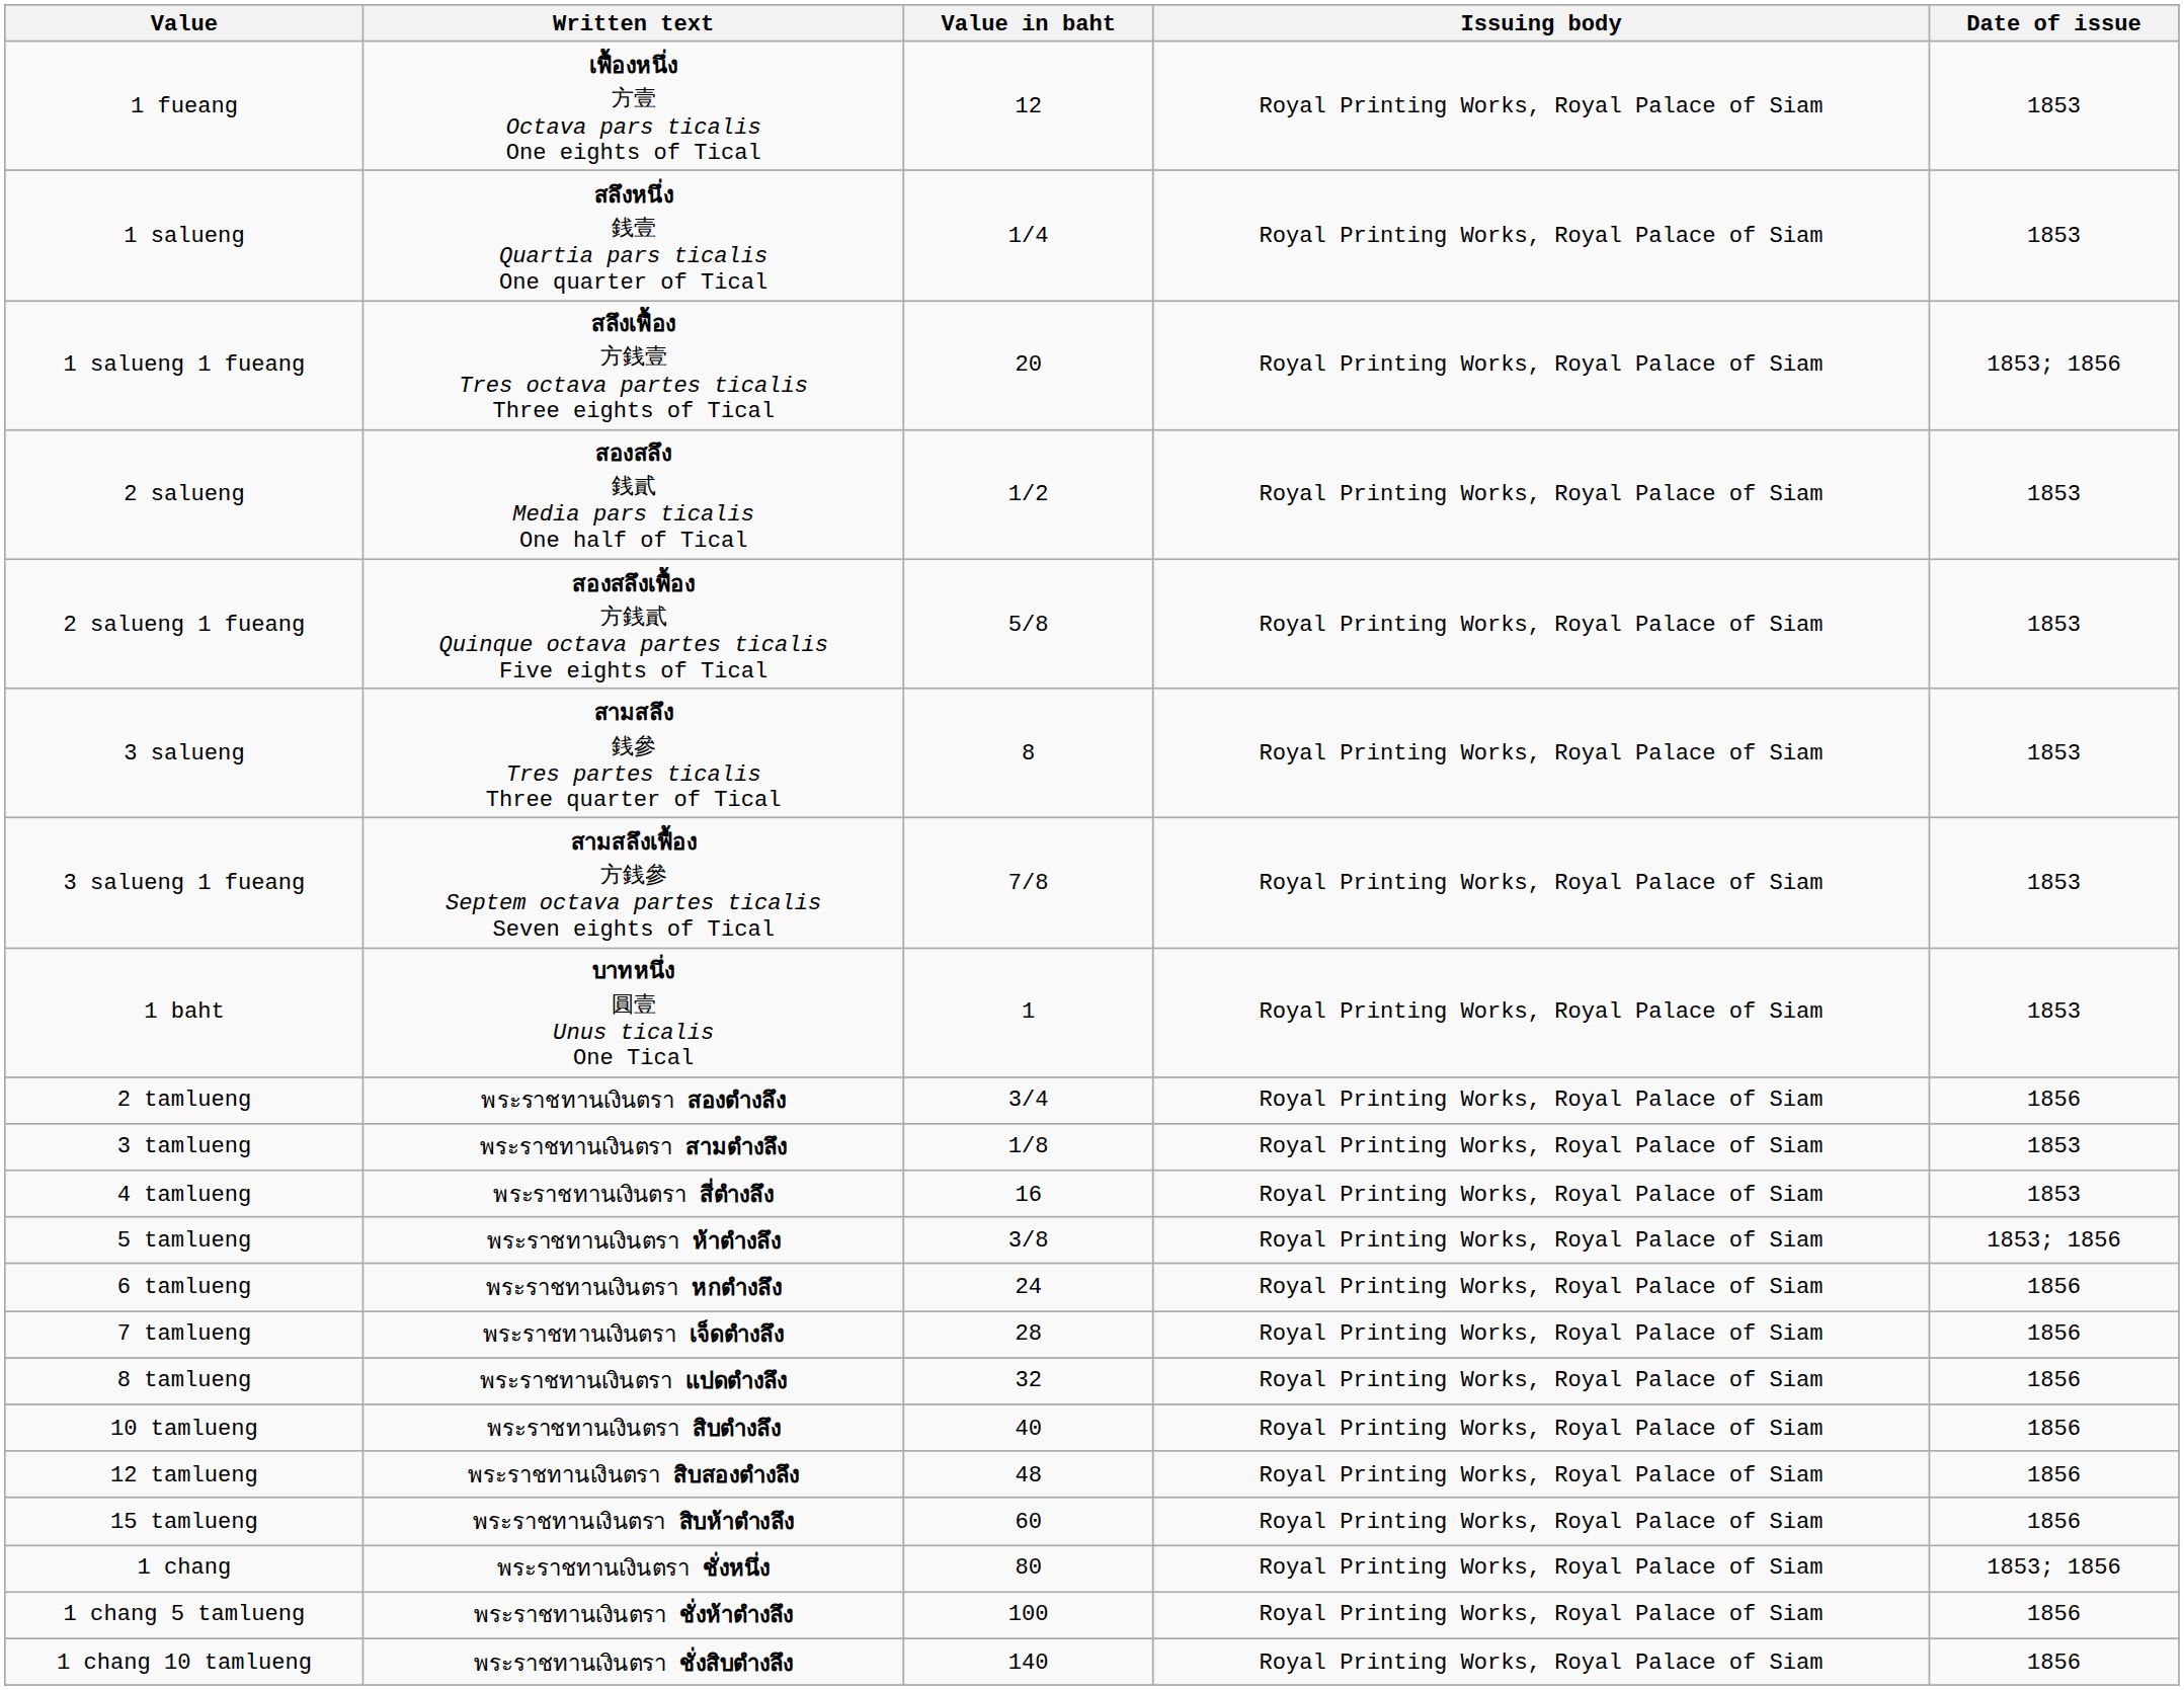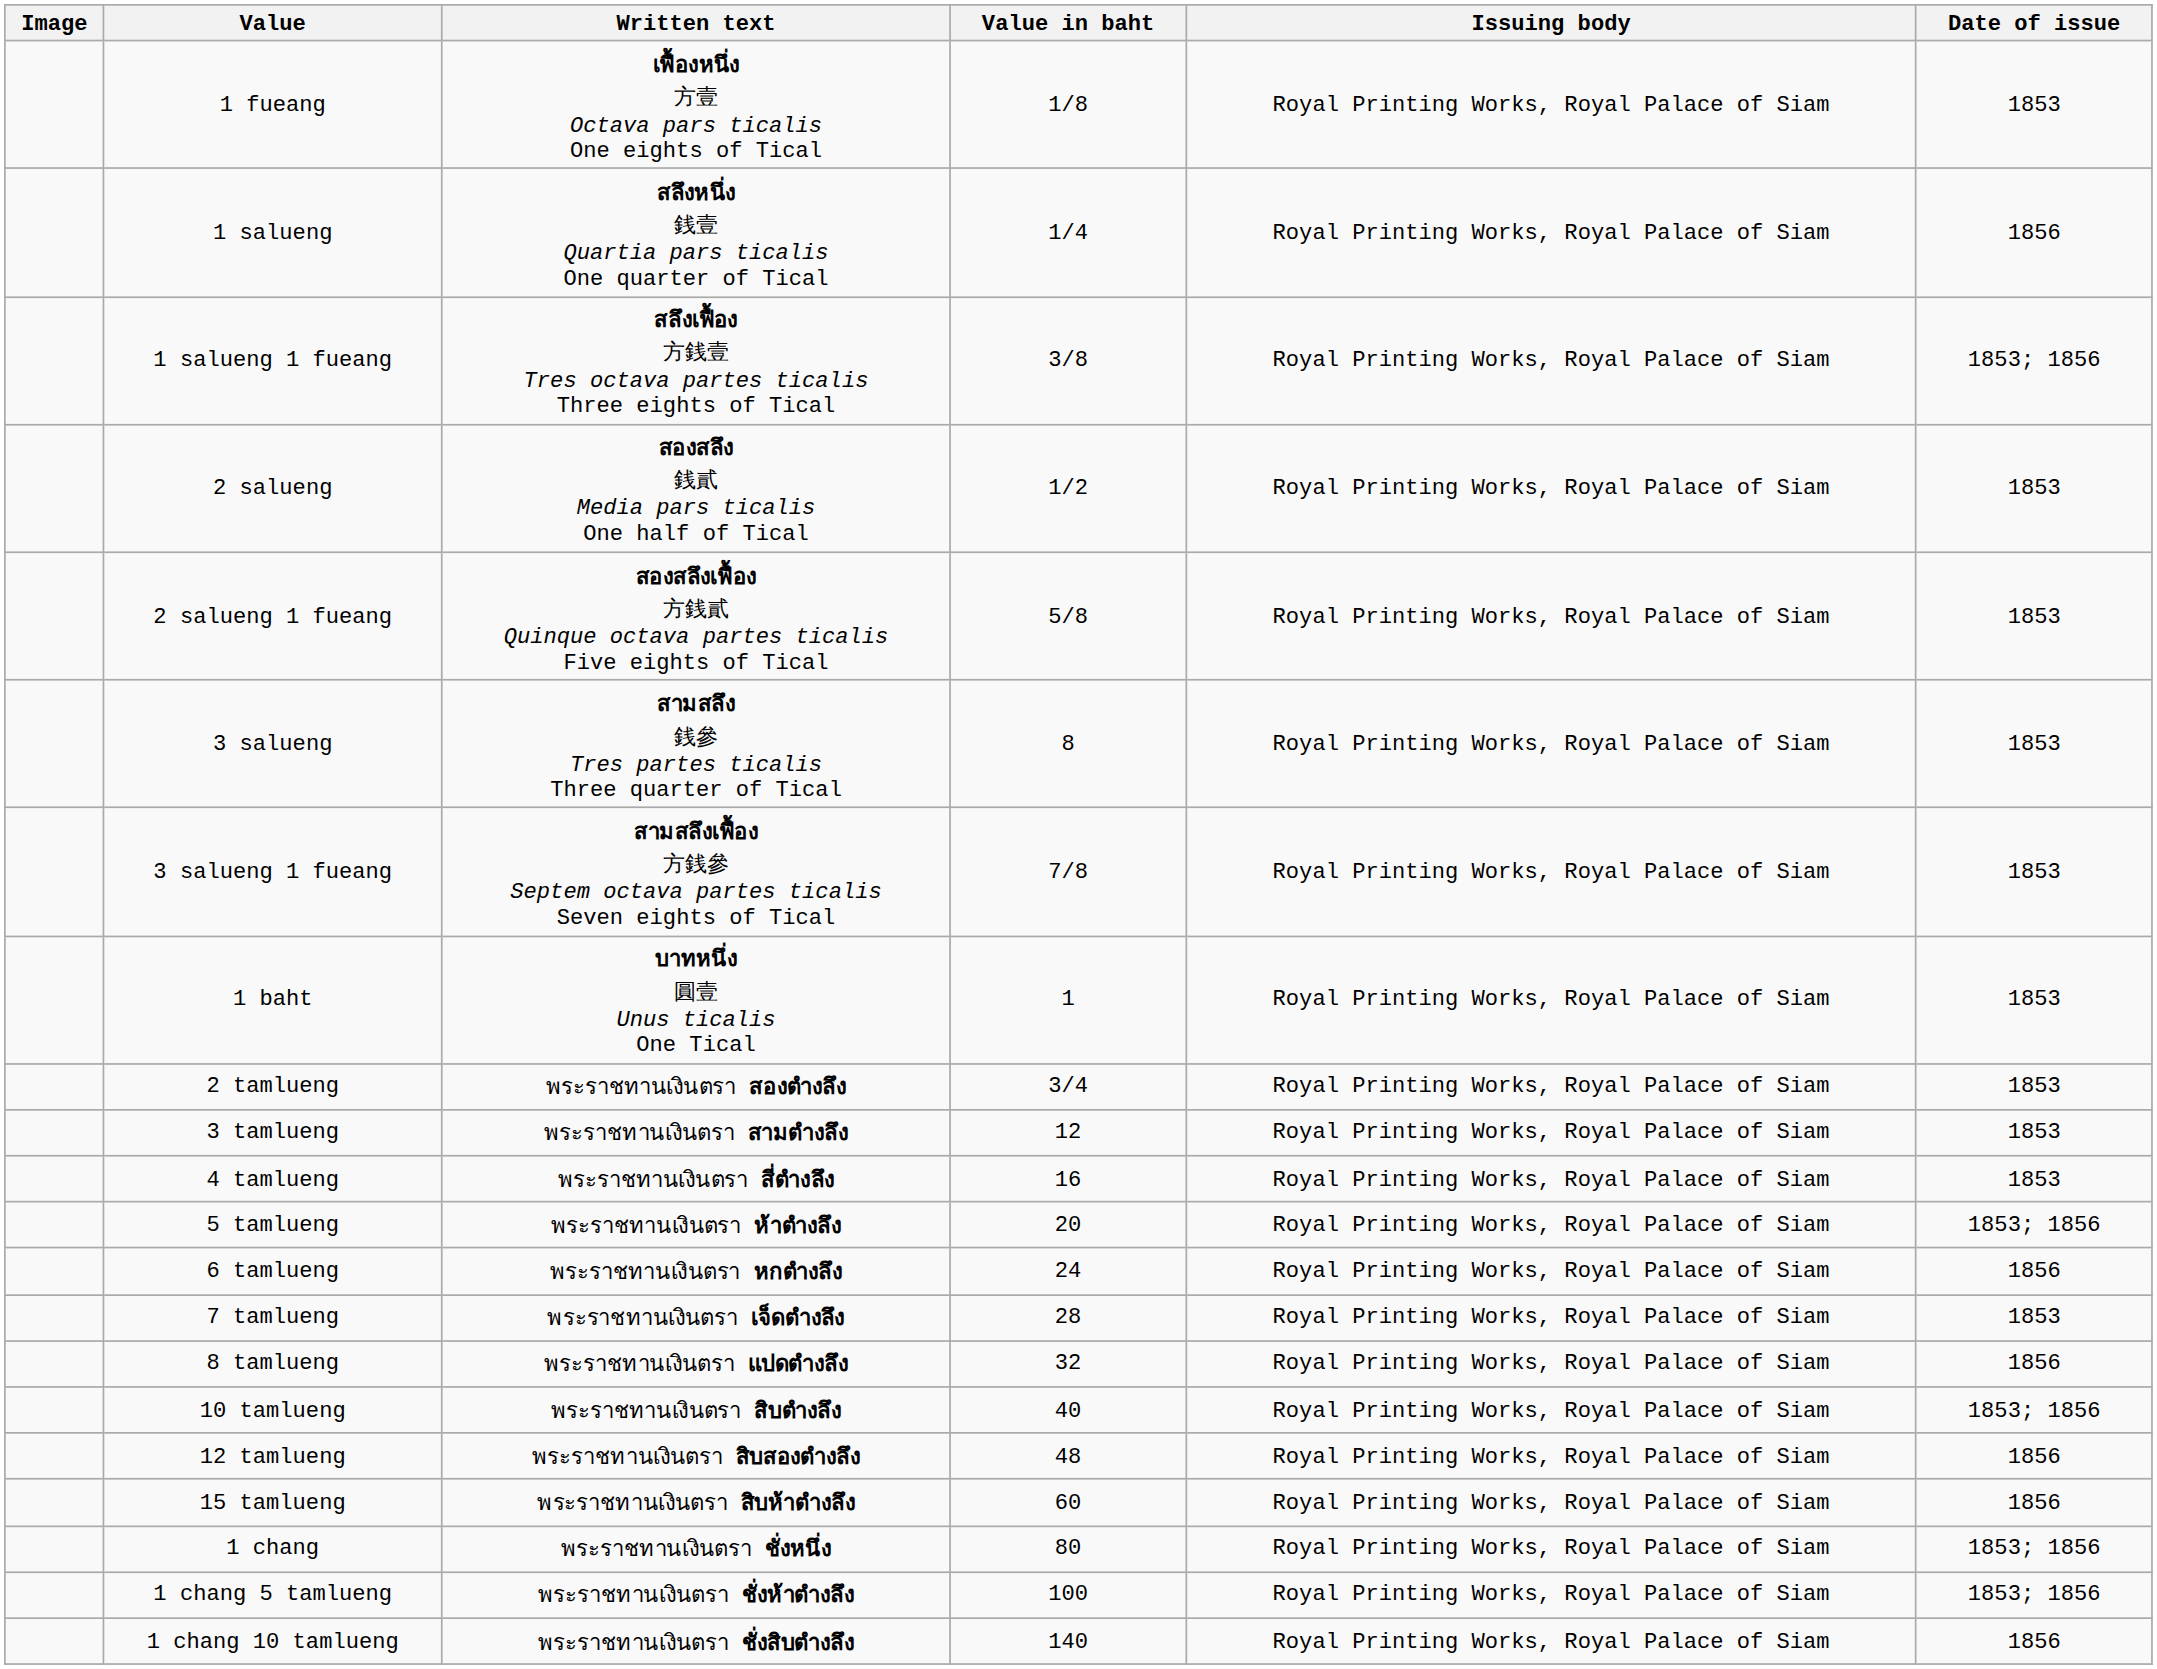 <table class="wikitable" style="width:100%; text-align: center">
 <tr>
+<th>Image</th>
 <th>Value</th>
 <th>Written text</th>
 <th>Value in baht</th>
 <th>Issuing body</th>
 <th>Date of issue</th>
 </tr>
 <tr>
+<td></td>
 <td>1 fueang</td>
 <td><strong>เฟื้องหนึ่ง</strong><br>方壹<br><em>Octava pars ticalis</em><br>One eights of Tical</td>
-<td>12</td>
+<td>1/8</td>
 <td>Royal Printing Works, Royal Palace of Siam</td>
 <td>1853</td>
 </tr>
 <tr>
+<td></td>
 <td>1 salueng</td>
 <td><strong>สลึงหนึ่ง</strong><br>銭壹<br><em>Quartia pars ticalis</em><br>One quarter of Tical</td>
 <td>1/4</td>
 <td>Royal Printing Works, Royal Palace of Siam</td>
-<td>1853</td>
+<td>1856</td>
 </tr>
 <tr>
+<td></td>
 <td>1 salueng 1 fueang</td>
 <td><strong>สลึงเฟื้อง</strong><br>方銭壹<br><em>Tres octava partes ticalis</em><br>Three eights of Tical</td>
-<td>20</td>
+<td>3/8</td>
 <td>Royal Printing Works, Royal Palace of Siam</td>
 <td>1853; 1856</td>
 </tr>
 <tr>
+<td></td>
 <td>2 salueng</td>
 <td><strong>สองสลึง</strong><br>銭貳<br><em>Media pars ticalis</em><br>One half of Tical</td>
 <td>1/2</td>
 <td>Royal Printing Works, Royal Palace of Siam</td>
 <td>1853</td>
 </tr>
 <tr>
+<td></td>
 <td>2 salueng 1 fueang</td>
 <td><strong>สองสลึงเฟื้อง</strong><br>方銭貳<br><em>Quinque octava partes ticalis</em><br>Five eights of Tical</td>
 <td>5/8</td>
 <td>Royal Printing Works, Royal Palace of Siam</td>
 <td>1853</td>
 </tr>
 <tr>
+<td></td>
 <td>3 salueng</td>
 <td><strong>สามสลึง</strong><br>銭參<br><em>Tres partes ticalis</em><br>Three quarter of Tical</td>
 <td>8</td>
 <td>Royal Printing Works, Royal Palace of Siam</td>
 <td>1853</td>
 </tr>
 <tr>
+<td></td>
 <td>3 salueng 1 fueang</td>
 <td><strong>สามสลึงเฟื้อง</strong><br>方銭參<br><em>Septem octava partes ticalis</em><br>Seven eights of Tical</td>
 <td>7/8</td>
 <td>Royal Printing Works, Royal Palace of Siam</td>
 <td>1853</td>
 </tr>
 <tr>
+<td></td>
 <td>1 baht</td>
 <td><strong>บาทหนึ่ง</strong><br>圓壹<br><em>Unus ticalis</em><br>One Tical</td>
 <td>1</td>
 <td>Royal Printing Works, Royal Palace of Siam</td>
 <td>1853</td>
 </tr>
 <tr>
+<td></td>
 <td>2 tamlueng</td>
 <td>พระราชทานเงินตรา <strong>สองตำงลึง</strong></td>
 <td>3/4</td>
 <td>Royal Printing Works, Royal Palace of Siam</td>
-<td>1856</td>
+<td>1853</td>
 </tr>
 <tr>
+<td></td>
 <td>3 tamlueng</td>
 <td>พระราชทานเงินตรา <strong>สามตำงลึง</strong></td>
-<td>1/8</td>
+<td>12</td>
 <td>Royal Printing Works, Royal Palace of Siam</td>
 <td>1853</td>
 </tr>
 <tr>
+<td></td>
 <td>4 tamlueng</td>
 <td>พระราชทานเงินตรา <strong>สี่ตำงลึง</strong></td>
 <td>16</td>
 <td>Royal Printing Works, Royal Palace of Siam</td>
 <td>1853</td>
 </tr>
 <tr>
+<td></td>
 <td>5 tamlueng</td>
 <td>พระราชทานเงินตรา <strong>ห้าตำงลึง</strong></td>
-<td>3/8</td>
+<td>20</td>
 <td>Royal Printing Works, Royal Palace of Siam</td>
 <td>1853; 1856</td>
 </tr>
 <tr>
+<td></td>
 <td>6 tamlueng</td>
 <td>พระราชทานเงินตรา <strong>หกตำงลึง</strong></td>
 <td>24</td>
 <td>Royal Printing Works, Royal Palace of Siam</td>
 <td>1856</td>
 </tr>
 <tr>
+<td></td>
 <td>7 tamlueng</td>
 <td>พระราชทานเงินตรา <strong>เจ็ดตำงลึง</strong></td>
 <td>28</td>
 <td>Royal Printing Works, Royal Palace of Siam</td>
-<td>1856</td>
+<td>1853</td>
 </tr>
 <tr>
+<td></td>
 <td>8 tamlueng</td>
 <td>พระราชทานเงินตรา <strong>แปดตำงลึง</strong></td>
 <td>32</td>
 <td>Royal Printing Works, Royal Palace of Siam</td>
 <td>1856</td>
 </tr>
 <tr>
+<td></td>
 <td>10 tamlueng</td>
 <td>พระราชทานเงินตรา <strong>สิบตำงลึง</strong></td>
 <td>40</td>
 <td>Royal Printing Works, Royal Palace of Siam</td>
-<td>1856</td>
+<td>1853; 1856</td>
 </tr>
 <tr>
+<td></td>
 <td>12 tamlueng</td>
 <td>พระราชทานเงินตรา <strong>สิบสองตำงลึง</strong></td>
 <td>48</td>
 <td>Royal Printing Works, Royal Palace of Siam</td>
 <td>1856</td>
 </tr>
 <tr>
+<td></td>
 <td>15 tamlueng</td>
 <td>พระราชทานเงินตรา <strong>สิบห้าตำงลึง</strong></td>
 <td>60</td>
 <td>Royal Printing Works, Royal Palace of Siam</td>
 <td>1856</td>
 </tr>
 <tr>
+<td></td>
 <td>1 chang</td>
 <td>พระราชทานเงินตรา <strong>ชั่งหนึ่ง</strong></td>
 <td>80</td>
 <td>Royal Printing Works, Royal Palace of Siam</td>
 <td>1853; 1856</td>
 </tr>
 <tr>
+<td></td>
 <td>1 chang 5 tamlueng</td>
 <td>พระราชทานเงินตรา <strong>ชั่งห้าตำงลึง</strong></td>
 <td>100</td>
 <td>Royal Printing Works, Royal Palace of Siam</td>
-<td>1856</td>
+<td>1853; 1856</td>
 </tr>
 <tr>
+<td></td>
 <td>1 chang 10 tamlueng</td>
 <td>พระราชทานเงินตรา <strong>ชั่งสิบตำงลึง</strong></td>
 <td>140</td>
 <td>Royal Printing Works, Royal Palace of Siam</td>
 <td>1856</td>
 </tr>
 </table>
